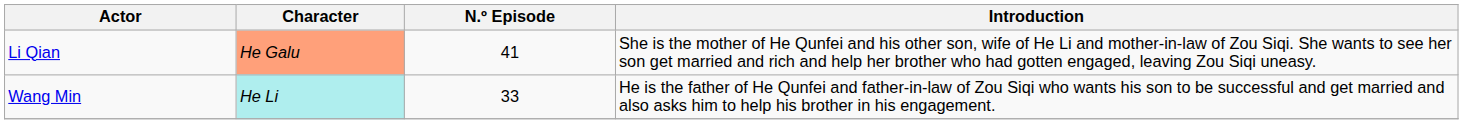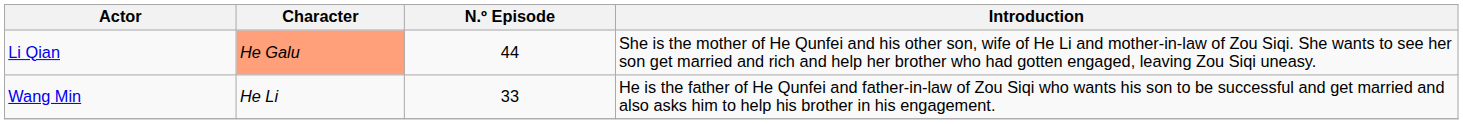 <table class="wikitable" width=90%>
 <tr>
 <th style="background-color: " width="11%">Actor</th>
 <th style="background-color: " width="8%">Character</th>
 <th style="background: " width="10%">N.º Episode</th>
 <th style="background-color: " width="40%">Introduction</th>
 </tr>
 <tr>
 <td><a href='#'>Li Qian</a></td>
 <td style="background: lightsalmon;"><em>He Galu</em></td>
-<td rowspan="1" align="center">41</td>
+<td rowspan="1" align="center">44</td>
 <td>She is the mother of He Qunfei and his other son, wife of He Li and mother-in-law of Zou Siqi. She wants to see her son get married and rich and help her brother who had gotten engaged, leaving Zou Siqi uneasy.</td>
 </tr>
 <tr>
 <td><a href='#'>Wang Min</a></td>
-<td style="background: paleturquoise;"><em>He Li</em></td>
+<td><em>He Li</em></td>
 <td rowspan="1" align="center">33</td>
 <td>He is the father of He Qunfei and father-in-law of Zou Siqi who wants his son to be successful and get married and also asks him to help his brother in his engagement.</td>
 </tr>
 <tr>
 </tr>
 </table>
